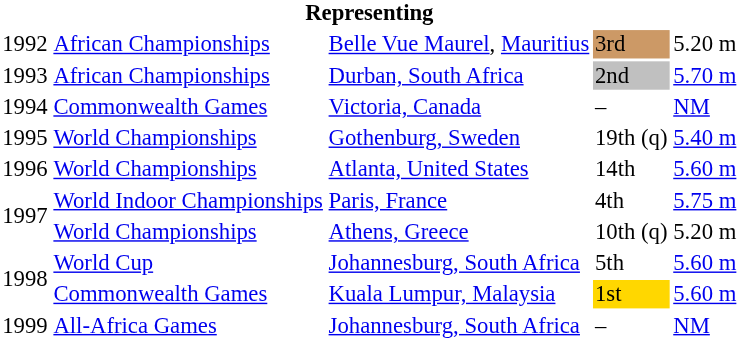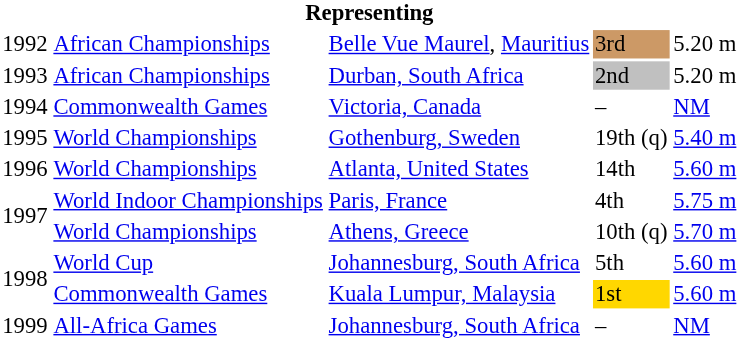 <table>
 <tr>
 <th colspan="5">Representing </th>
 </tr>
 <tr>
 <td>1992</td>
 <td><a href='#'>African Championships</a></td>
 <td><a href='#'>Belle Vue Maurel</a>, <a href='#'>Mauritius</a></td>
 <td bgcolor="cc9966">3rd</td>
 <td>5.20 m</td>
 </tr>
 <tr>
 <td>1993</td>
 <td><a href='#'>African Championships</a></td>
 <td><a href='#'>Durban, South Africa</a></td>
 <td bgcolor="silver">2nd</td>
-<td><a href='#'>5.70 m</a></td>
+<td>5.20 m</td>
 </tr>
 <tr>
 <td>1994</td>
 <td><a href='#'>Commonwealth Games</a></td>
 <td><a href='#'>Victoria, Canada</a></td>
 <td>–</td>
 <td><a href='#'>NM</a></td>
 </tr>
 <tr>
 <td>1995</td>
 <td><a href='#'>World Championships</a></td>
 <td><a href='#'>Gothenburg, Sweden</a></td>
 <td>19th (q)</td>
 <td><a href='#'>5.40 m</a></td>
 </tr>
 <tr>
 <td>1996</td>
 <td><a href='#'>World Championships</a></td>
 <td><a href='#'>Atlanta, United States</a></td>
 <td>14th</td>
 <td><a href='#'>5.60 m</a></td>
 </tr>
 <tr>
 <td rowspan=2>1997</td>
 <td><a href='#'>World Indoor Championships</a></td>
 <td><a href='#'>Paris, France</a></td>
 <td>4th</td>
 <td><a href='#'>5.75 m</a></td>
 </tr>
 <tr>
 <td><a href='#'>World Championships</a></td>
 <td><a href='#'>Athens, Greece</a></td>
 <td>10th (q)</td>
-<td>5.20 m</td>
+<td><a href='#'>5.70 m</a></td>
 </tr>
 <tr>
 <td rowspan=2>1998</td>
 <td><a href='#'>World Cup</a></td>
 <td><a href='#'>Johannesburg, South Africa</a></td>
 <td>5th</td>
 <td><a href='#'>5.60 m</a></td>
 </tr>
 <tr>
 <td><a href='#'>Commonwealth Games</a></td>
 <td><a href='#'>Kuala Lumpur, Malaysia</a></td>
 <td bgcolor="gold">1st</td>
 <td><a href='#'>5.60 m</a></td>
 </tr>
 <tr>
 <td>1999</td>
 <td><a href='#'>All-Africa Games</a></td>
 <td><a href='#'>Johannesburg, South Africa</a></td>
 <td>–</td>
 <td><a href='#'>NM</a></td>
 </tr>
 </table>
